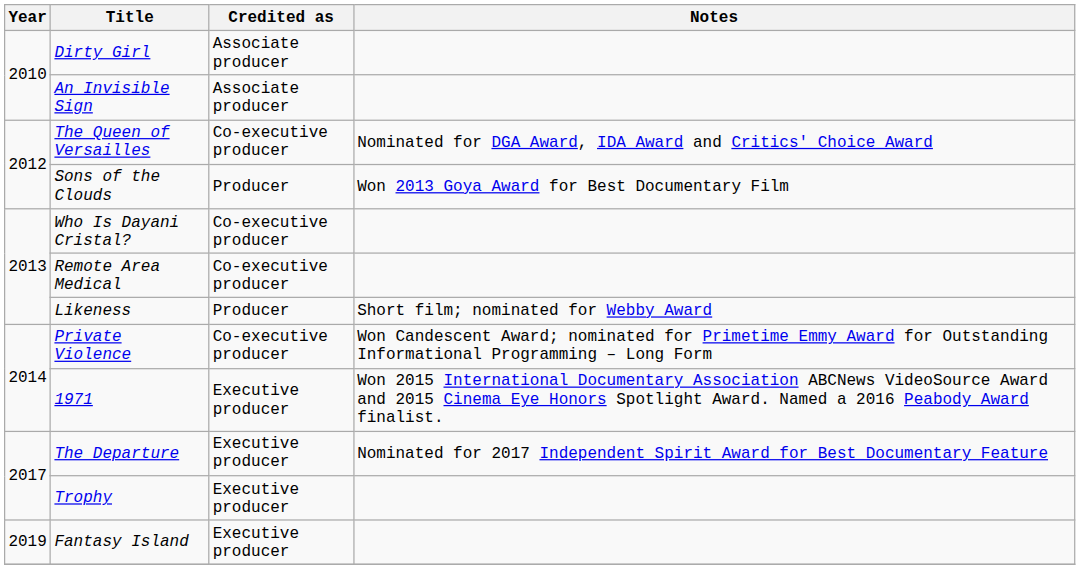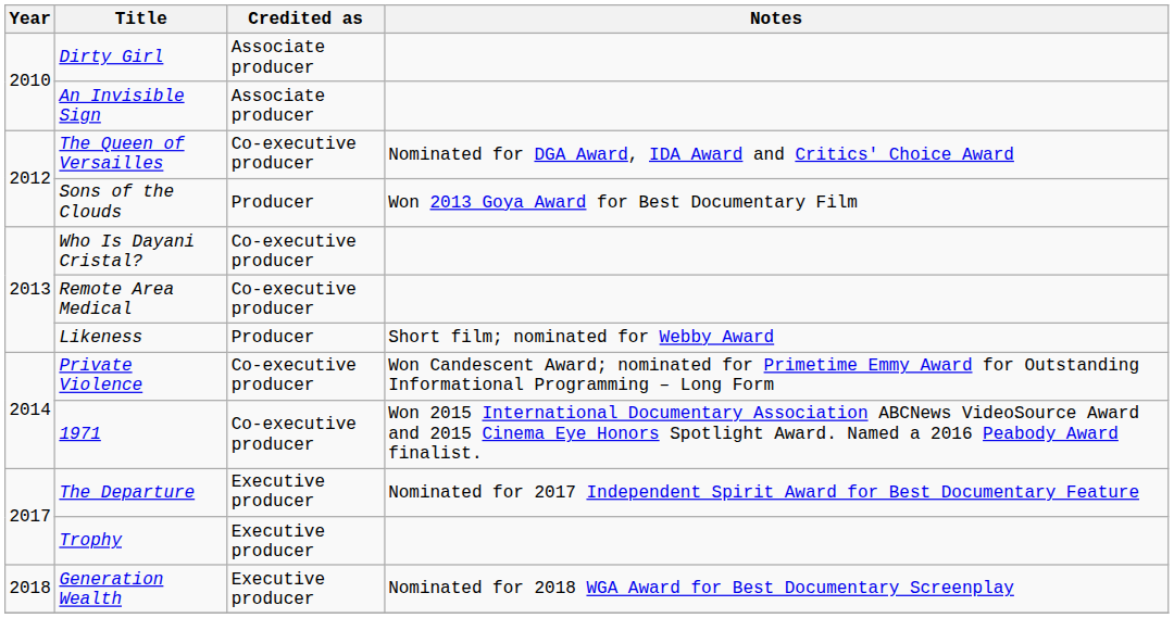 <table class="wikitable">
 <tr>
 <th>Year</th>
 <th>Title</th>
 <th>Credited as</th>
 <th>Notes</th>
 </tr>
 <tr>
 <td rowspan=2 style="text-align:center;">2010</td>
 <td style="text-align:left;"><em><a href='#'>Dirty Girl</a></em></td>
 <td style="text-align:left;">Associate producer</td>
 <td></td>
 </tr>
 <tr>
 <td style="text-align:left;"><em><a href='#'>An Invisible Sign</a></em></td>
 <td style="text-align:left;">Associate producer</td>
 <td></td>
 </tr>
 <tr>
 <td rowspan=2 style="text-align:center;">2012</td>
 <td style="text-align:left;"><em><a href='#'>The Queen of Versailles</a></em></td>
 <td style="text-align:left;">Co-executive producer</td>
 <td style="text-align:left;">Nominated for <a href='#'>DGA Award</a>, <a href='#'>IDA Award</a> and <a href='#'>Critics' Choice Award</a></td>
 </tr>
 <tr>
 <td style="text-align:left;"><em>Sons of the Clouds</em></td>
 <td style="text-align:left;">Producer</td>
 <td style="text-align:left;">Won <a href='#'>2013 Goya Award</a> for Best Documentary Film</td>
 </tr>
 <tr>
 <td rowspan=3 style="text-align:center;">2013</td>
 <td style="text-align:left;"><em>Who Is Dayani Cristal?</em></td>
 <td style="text-align:left;">Co-executive producer</td>
 <td></td>
 </tr>
 <tr>
 <td style="text-align:left;"><em>Remote Area Medical</em></td>
 <td style="text-align:left;">Co-executive producer</td>
 <td></td>
 </tr>
 <tr>
 <td style="text-align:left;"><em>Likeness</em></td>
 <td style="text-align:left;">Producer</td>
 <td style="text-align:left;">Short film; nominated for <a href='#'>Webby Award</a></td>
 </tr>
 <tr>
 <td rowspan=2 style="text-align:center;">2014</td>
 <td style="text-align:left;"><em><a href='#'>Private Violence</a></em></td>
 <td style="text-align:left;">Co-executive producer</td>
 <td style="text-align:left;">Won Candescent Award; nominated for <a href='#'>Primetime Emmy Award</a> for Outstanding Informational Programming – Long Form</td>
 </tr>
 <tr>
 <td style="text-align:left;"><em><a href='#'>1971</a></em></td>
-<td style="text-align:left;">Executive producer</td>
+<td style="text-align:left;">Co-executive producer</td>
 <td style="text-align:left;">Won 2015 <a href='#'>International Documentary Association</a> ABCNews VideoSource Award and 2015 <a href='#'>Cinema Eye Honors</a> Spotlight Award. Named a 2016 <a href='#'>Peabody Award</a> finalist.</td>
 </tr>
 <tr>
 <td rowspan=2 style="text-align:center;">2017</td>
 <td style="text-align:left;"><em><a href='#'>The Departure</a></em></td>
 <td style="text-align:left;">Executive producer</td>
 <td style="text-align:left;">Nominated for 2017 <a href='#'>Independent Spirit Award for Best Documentary Feature</a></td>
 </tr>
 <tr>
 <td style="text-align:left;"><em><a href='#'>Trophy</a></em></td>
 <td style="text-align:left;">Executive producer</td>
 <td style="text-align:left;"></td>
 </tr>
 <tr>
-<td rowspan=1 style="text-align:center;">2019</td>
-<td style="text-align:left;"><em>Fantasy Island</em></td>
+<td rowspan=1 style="text-align:center;">2018</td>
+<td style="text-align:left;"><em><a href='#'>Generation Wealth</a></em></td>
 <td style="text-align:left;">Executive producer</td>
-<td style="text-align:left;"></td>
+<td style="text-align:left;">Nominated for 2018 <a href='#'>WGA Award for Best Documentary Screenplay</a></td>
 </tr>
 <tr>
 </tr>
 </table>
